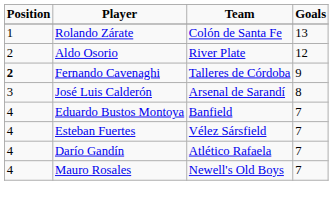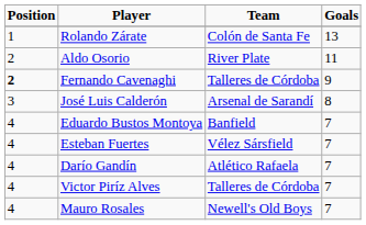 <table border="2" cellpadding="2" cellspacing="0" style="margin: 0; background: #f9f9f9; border: 1px #aaa solid; border-collapse: collapse; font-size: 85%;">
 <tr>
 <th>Position</th>
 <th>Player</th>
 <th>Team</th>
 <th>Goals</th>
 </tr>
 <tr>
 </tr>
 <tr>
 <td>1</td>
 <td><a href='#'>Rolando Zárate</a></td>
 <td><a href='#'>Colón de Santa Fe</a></td>
 <td>13</td>
 </tr>
 <tr>
 <td>2</td>
 <td><a href='#'>Aldo Osorio</a></td>
 <td><a href='#'>River Plate</a></td>
-<td>12</td>
+<td>11</td>
 </tr>
 <tr>
 <td><strong>2</strong></td>
 <td><a href='#'>Fernando Cavenaghi</a></td>
 <td><a href='#'>Talleres de Córdoba</a></td>
 <td>9</td>
 </tr>
 <tr>
 <td>3</td>
 <td><a href='#'>José Luis Calderón</a></td>
 <td><a href='#'>Arsenal de Sarandí</a></td>
 <td>8</td>
 </tr>
 <tr>
 <td>4</td>
 <td><a href='#'>Eduardo Bustos Montoya</a></td>
 <td><a href='#'>Banfield</a></td>
 <td>7</td>
 </tr>
 <tr>
 <td>4</td>
 <td><a href='#'>Esteban Fuertes</a></td>
 <td><a href='#'>Vélez Sársfield</a></td>
 <td>7</td>
 </tr>
 <tr>
 <td>4</td>
 <td><a href='#'>Darío Gandín</a></td>
 <td><a href='#'>Atlético Rafaela</a></td>
 <td>7</td>
 </tr>
 <tr>
 <td>4</td>
+<td><a href='#'>Victor Piríz Alves</a></td>
+<td><a href='#'>Talleres de Córdoba</a></td>
+<td>7</td>
+</tr>
+<tr>
+<td>4</td>
 <td><a href='#'>Mauro Rosales</a></td>
 <td><a href='#'>Newell's Old Boys</a></td>
 <td>7</td>
 </tr>
 </table>
